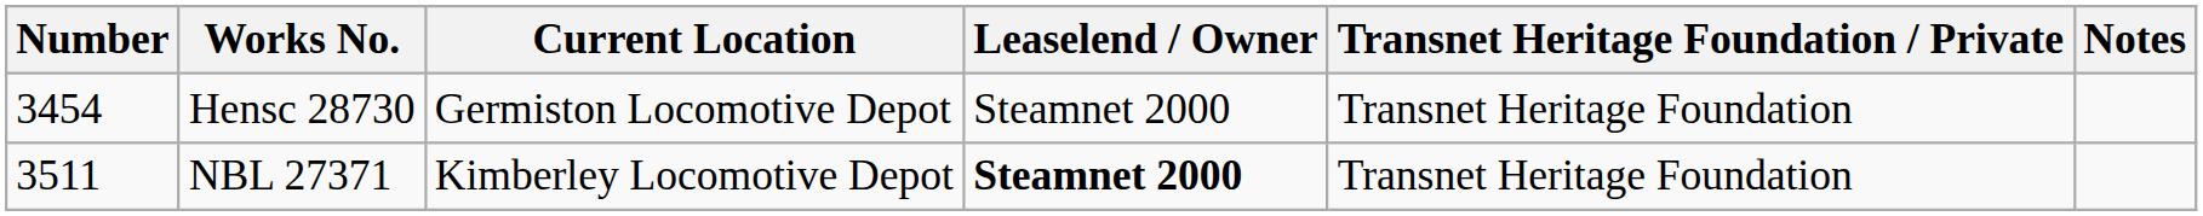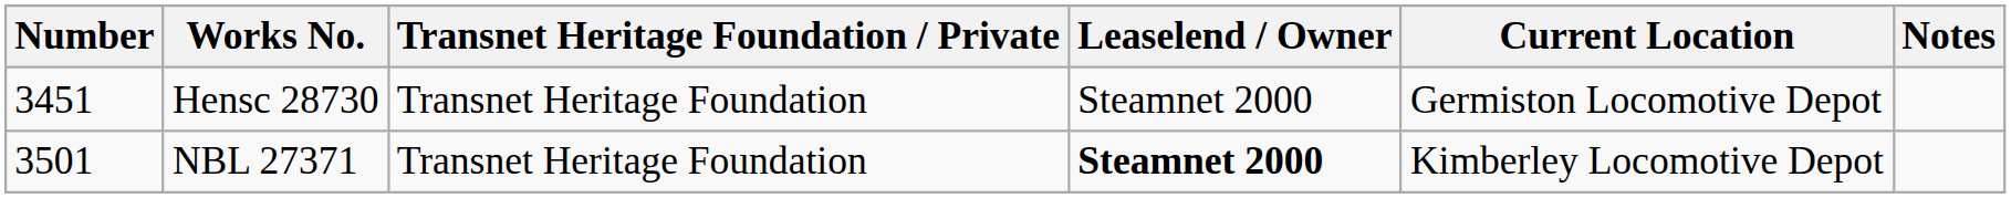 <table class="wikitable">
 <tr t>
 <th>Number</th>
 <th>Works No.</th>
+<th>Transnet Heritage Foundation / Private</th>
+<th>Leaselend / Owner</th>
 <th>Current Location</th>
-<th>Leaselend / Owner</th>
-<th>Transnet Heritage Foundation / Private</th>
 <th>Notes</th>
 </tr>
 <tr>
-<td>3454</td>
+<td>3451</td>
 <td>Hensc 28730</td>
+<td>Transnet Heritage Foundation</td>
+<td>Steamnet 2000</td>
 <td>Germiston Locomotive Depot</td>
-<td>Steamnet 2000</td>
-<td>Transnet Heritage Foundation</td>
 <td></td>
 </tr>
 <tr>
-<td>3511</td>
+<td>3501</td>
 <td>NBL 27371</td>
+<td>Transnet Heritage Foundation</td>
+<td><strong>Steamnet 2000</strong></td>
 <td>Kimberley Locomotive Depot</td>
-<td><strong>Steamnet 2000</strong></td>
-<td>Transnet Heritage Foundation</td>
 <td></td>
 </tr>
 </table>
